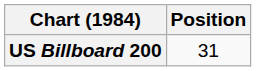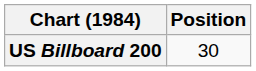 <table class="wikitable plainrowheaders" style="text-align:center">
 <tr>
 <th scope="col">Chart (1984)</th>
 <th scope="col">Position</th>
 </tr>
 <tr>
 <th scope="row">US <em>Billboard</em> 200</th>
-<td>31</td>
+<td>30</td>
 </tr>
 </table>
